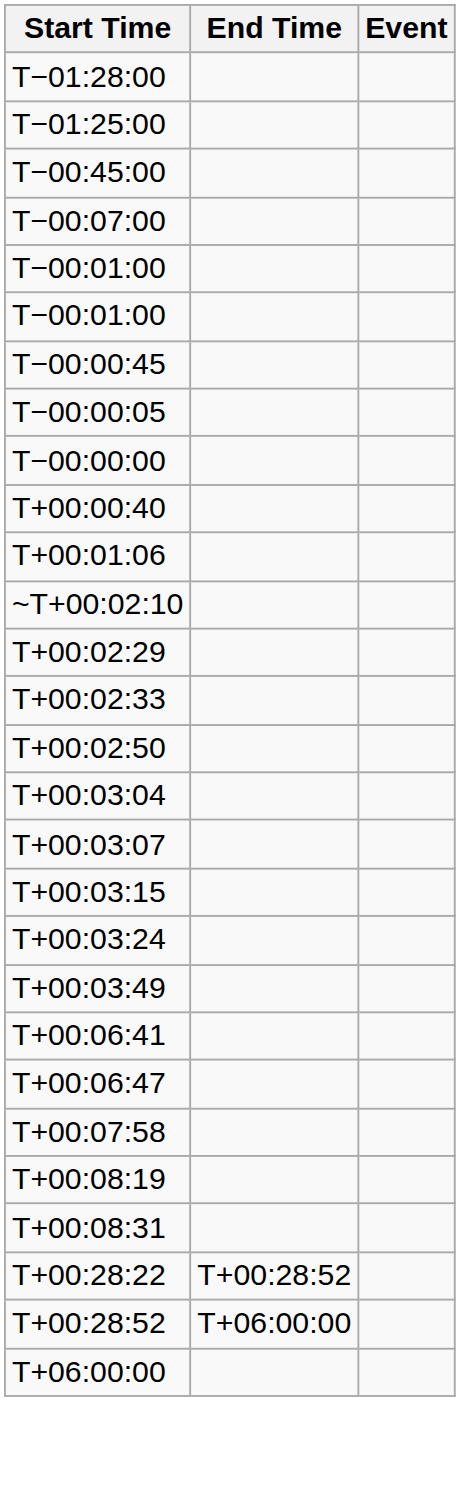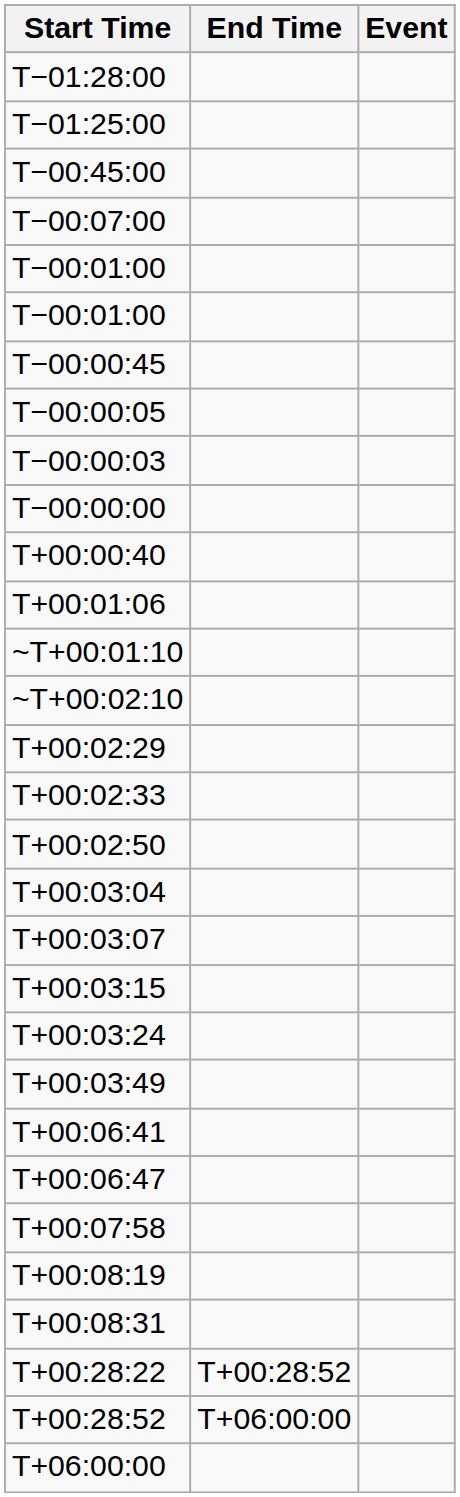 <table class="wikitable collapsible">
 <tr>
 <th>Start Time</th>
 <th>End Time</th>
 <th>Event</th>
 </tr>
 <tr>
 <td>T−01:28:00</td>
 <td></td>
 <td></td>
 </tr>
 <tr>
 <td>T−01:25:00</td>
 <td></td>
 <td></td>
 </tr>
 <tr>
 <td>T−00:45:00</td>
 <td></td>
 <td></td>
 </tr>
 <tr>
 <td>T−00:07:00</td>
 <td></td>
 <td></td>
 </tr>
 <tr>
 <td>T−00:01:00</td>
 <td></td>
 <td></td>
 </tr>
 <tr>
 <td>T−00:01:00</td>
 <td></td>
 <td></td>
 </tr>
 <tr>
 <td>T−00:00:45</td>
 <td></td>
 <td></td>
 </tr>
 <tr>
 <td>T−00:00:05</td>
 <td></td>
 <td></td>
 </tr>
 <tr>
+<td>T−00:00:03</td>
+<td></td>
+<td></td>
+</tr>
+<tr>
 <td>T−00:00:00</td>
 <td></td>
 <td></td>
 </tr>
 <tr>
 <td>T+00:00:40</td>
 <td></td>
 <td></td>
 </tr>
 <tr>
 <td>T+00:01:06</td>
+<td></td>
+<td></td>
+</tr>
+<tr>
+<td>~T+00:01:10</td>
 <td></td>
 <td></td>
 </tr>
 <tr>
 <td>~T+00:02:10</td>
 <td></td>
 <td></td>
 </tr>
 <tr>
 <td>T+00:02:29</td>
 <td></td>
 <td></td>
 </tr>
 <tr>
 <td>T+00:02:33</td>
 <td></td>
 <td></td>
 </tr>
 <tr>
 <td>T+00:02:50</td>
 <td></td>
 <td></td>
 </tr>
 <tr>
 <td>T+00:03:04</td>
 <td></td>
 <td></td>
 </tr>
 <tr>
 <td>T+00:03:07</td>
 <td></td>
 <td></td>
 </tr>
 <tr>
 <td>T+00:03:15</td>
 <td></td>
 <td></td>
 </tr>
 <tr>
 <td>T+00:03:24</td>
 <td></td>
 <td></td>
 </tr>
 <tr>
 <td>T+00:03:49</td>
 <td></td>
 <td></td>
 </tr>
 <tr>
 <td>T+00:06:41</td>
 <td></td>
 <td></td>
 </tr>
 <tr>
 <td>T+00:06:47</td>
 <td></td>
 <td></td>
 </tr>
 <tr>
 <td>T+00:07:58</td>
 <td></td>
 <td></td>
 </tr>
 <tr>
 <td>T+00:08:19</td>
 <td></td>
 <td></td>
 </tr>
 <tr>
 <td>T+00:08:31</td>
 <td></td>
 <td></td>
 </tr>
 <tr>
 <td>T+00:28:22</td>
 <td>T+00:28:52</td>
 <td></td>
 </tr>
 <tr>
 <td>T+00:28:52</td>
 <td>T+06:00:00</td>
 <td></td>
 </tr>
 <tr>
 <td>T+06:00:00</td>
 <td></td>
 <td></td>
 </tr>
 </table>
